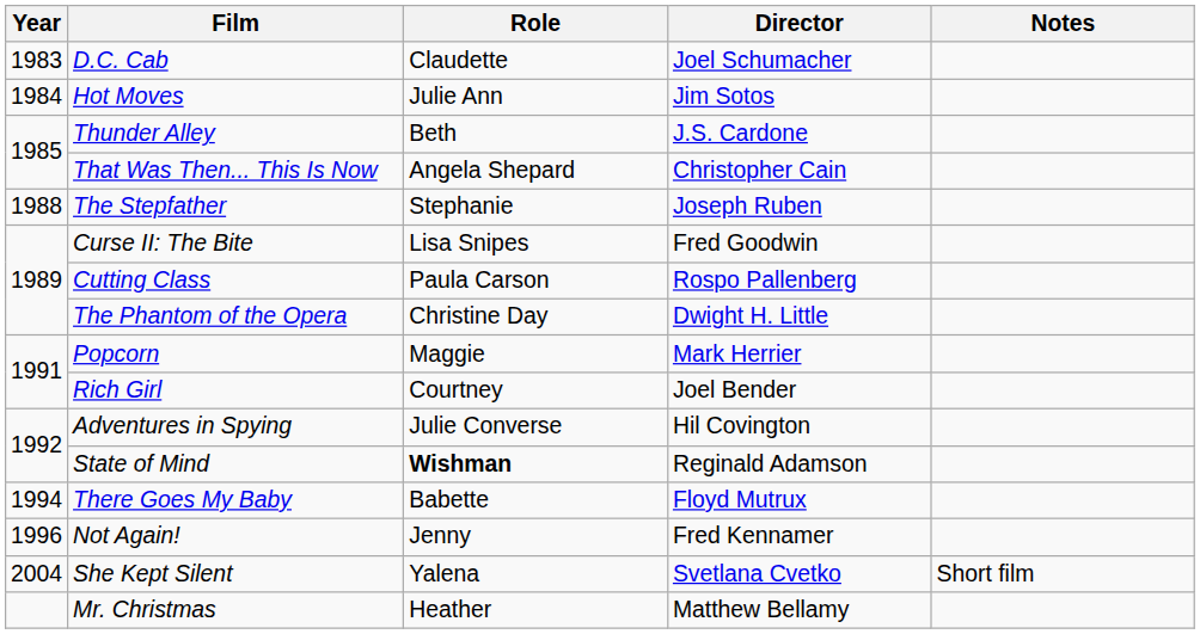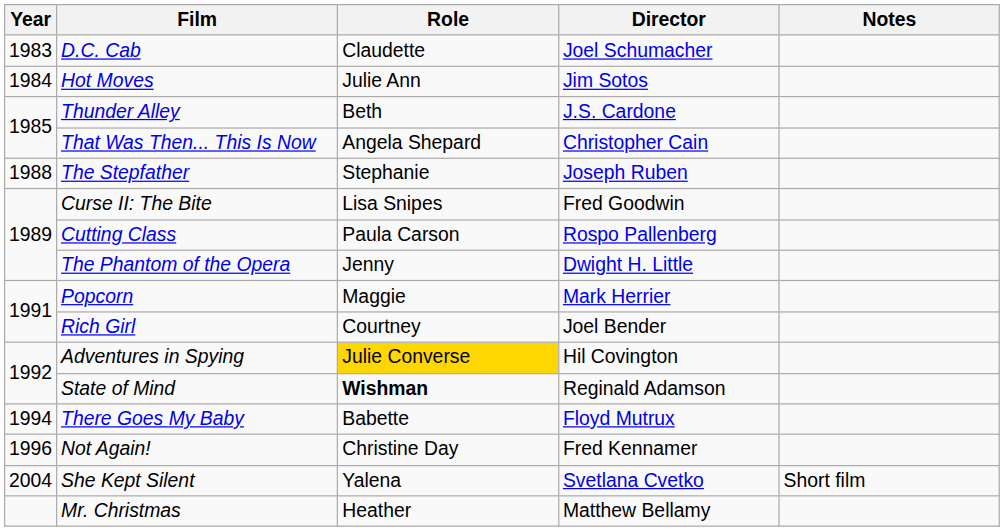 <table class="wikitable">
 <tr>
 <th width="33">Year</th>
 <th width="225">Film</th>
 <th width="175">Role</th>
 <th width="175">Director</th>
 <th width="175">Notes</th>
 </tr>
 <tr>
 <td>1983</td>
 <td><em><a href='#'>D.C. Cab</a></em></td>
 <td>Claudette</td>
 <td><a href='#'>Joel Schumacher</a></td>
 <td></td>
 </tr>
 <tr>
 <td>1984</td>
 <td><em><a href='#'>Hot Moves</a></em></td>
 <td>Julie Ann</td>
 <td><a href='#'>Jim Sotos</a></td>
 <td></td>
 </tr>
 <tr>
 <td rowspan="2">1985</td>
 <td><em><a href='#'>Thunder Alley</a></em></td>
 <td>Beth</td>
 <td><a href='#'>J.S. Cardone</a></td>
 <td></td>
 </tr>
 <tr>
 <td><em><a href='#'>That Was Then... This Is Now</a></em></td>
 <td>Angela Shepard</td>
 <td><a href='#'>Christopher Cain</a></td>
 <td></td>
 </tr>
 <tr>
 <td>1988</td>
 <td><em><a href='#'>The Stepfather</a></em></td>
 <td>Stephanie</td>
 <td><a href='#'>Joseph Ruben</a></td>
 <td></td>
 </tr>
 <tr>
 <td rowspan="3">1989</td>
 <td><em>Curse II: The Bite</em></td>
 <td>Lisa Snipes</td>
 <td>Fred Goodwin</td>
 <td></td>
 </tr>
 <tr>
 <td><em><a href='#'>Cutting Class</a></em></td>
 <td>Paula Carson</td>
 <td><a href='#'>Rospo Pallenberg</a></td>
 <td></td>
 </tr>
 <tr>
 <td><em><a href='#'>The Phantom of the Opera</a></em></td>
-<td>Christine Day</td>
+<td>Jenny</td>
 <td><a href='#'>Dwight H. Little</a></td>
 <td></td>
 </tr>
 <tr>
 <td rowspan="2">1991</td>
 <td><em><a href='#'>Popcorn</a></em></td>
 <td>Maggie</td>
 <td><a href='#'>Mark Herrier</a></td>
 <td></td>
 </tr>
 <tr>
 <td><em><a href='#'>Rich Girl</a></em></td>
 <td>Courtney</td>
 <td>Joel Bender</td>
 <td></td>
 </tr>
 <tr>
 <td rowspan="2">1992</td>
 <td><em>Adventures in Spying</em></td>
-<td>Julie Converse</td>
+<td style="background: gold;">Julie Converse</td>
 <td>Hil Covington</td>
 <td></td>
 </tr>
 <tr>
 <td><em>State of Mind</em></td>
 <td><strong>Wishman</strong></td>
 <td>Reginald Adamson</td>
 <td></td>
 </tr>
 <tr>
 <td>1994</td>
 <td><em><a href='#'>There Goes My Baby</a></em></td>
 <td>Babette</td>
 <td><a href='#'>Floyd Mutrux</a></td>
 <td></td>
 </tr>
 <tr>
 <td>1996</td>
 <td><em>Not Again!</em></td>
-<td>Jenny</td>
+<td>Christine Day</td>
 <td>Fred Kennamer</td>
 <td></td>
 </tr>
 <tr>
 <td>2004</td>
 <td><em>She Kept Silent</em></td>
 <td>Yalena</td>
 <td><a href='#'>Svetlana Cvetko</a></td>
 <td>Short film</td>
 </tr>
 <tr>
 <td></td>
 <td><em>Mr. Christmas</em></td>
 <td>Heather</td>
 <td>Matthew Bellamy</td>
 <td></td>
 </tr>
 </table>
